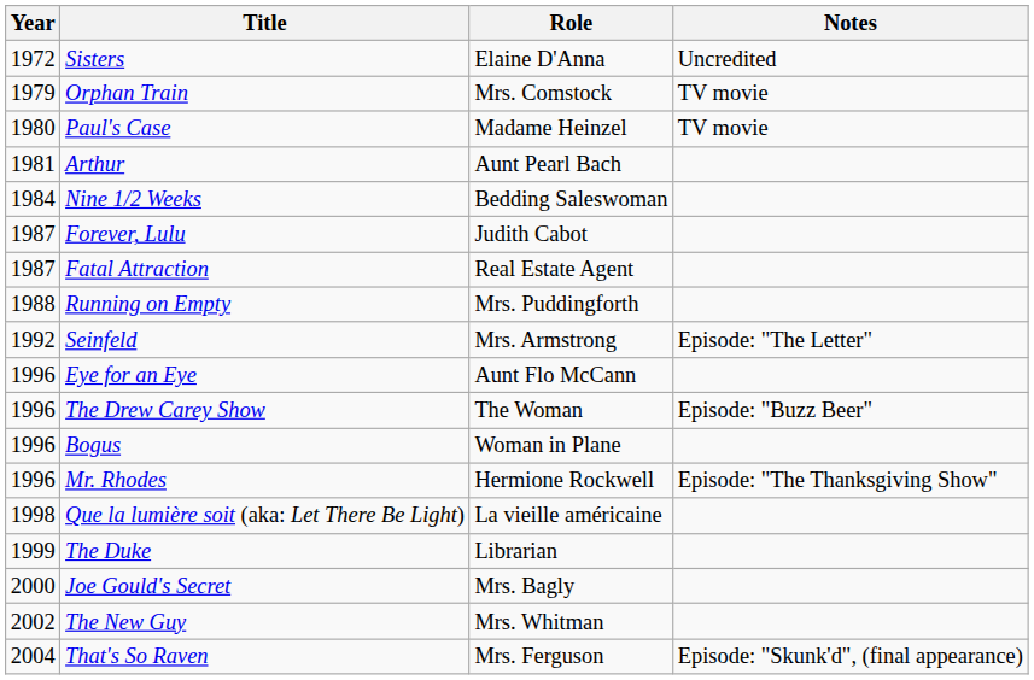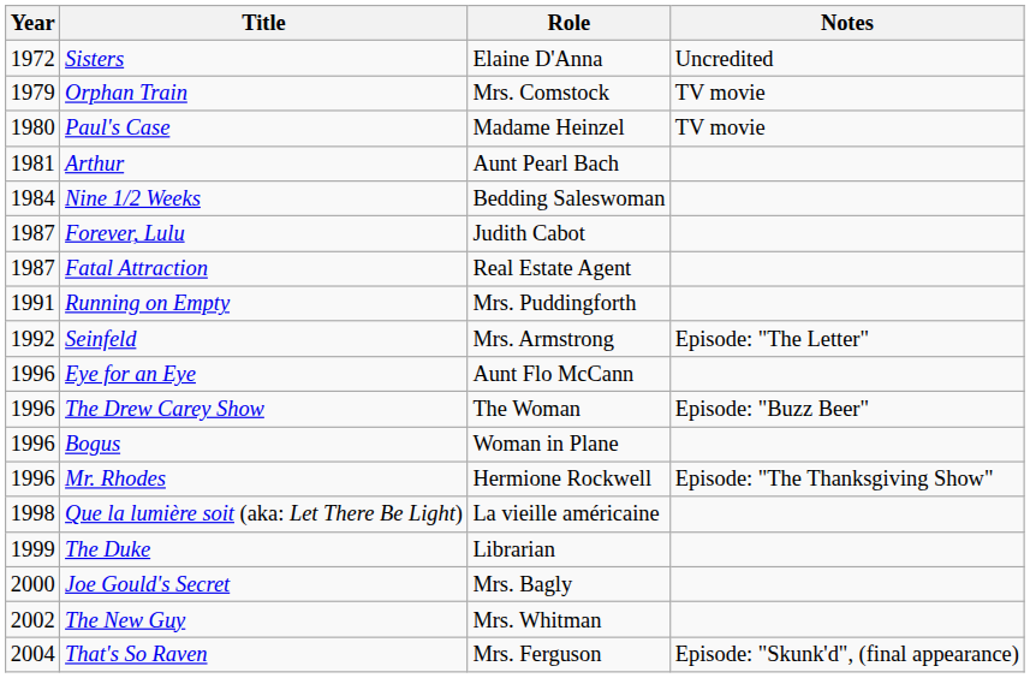 <table class="wikitable">
 <tr>
 <th>Year</th>
 <th>Title</th>
 <th>Role</th>
 <th>Notes</th>
 </tr>
 <tr>
 <td>1972</td>
 <td><em><a href='#'>Sisters</a></em></td>
 <td>Elaine D'Anna</td>
 <td>Uncredited</td>
 </tr>
 <tr>
 <td>1979</td>
 <td><em><a href='#'>Orphan Train</a></em></td>
 <td>Mrs. Comstock</td>
 <td>TV movie</td>
 </tr>
 <tr>
 <td>1980</td>
 <td><em><a href='#'>Paul's Case</a></em></td>
 <td>Madame Heinzel</td>
 <td>TV movie</td>
 </tr>
 <tr>
 <td>1981</td>
 <td><em><a href='#'>Arthur</a></em></td>
 <td>Aunt Pearl Bach</td>
 <td></td>
 </tr>
 <tr>
 <td>1984</td>
 <td><em><a href='#'>Nine 1/2 Weeks</a></em></td>
 <td>Bedding Saleswoman</td>
 <td></td>
 </tr>
 <tr>
 <td>1987</td>
 <td><em><a href='#'>Forever, Lulu</a></em></td>
 <td>Judith Cabot</td>
 <td></td>
 </tr>
 <tr>
 <td>1987</td>
 <td><em><a href='#'>Fatal Attraction</a></em></td>
 <td>Real Estate Agent</td>
 <td></td>
 </tr>
 <tr>
-<td>1988</td>
+<td>1991</td>
 <td><em><a href='#'>Running on Empty</a></em></td>
 <td>Mrs. Puddingforth</td>
 <td></td>
 </tr>
 <tr>
 <td>1992</td>
 <td><em><a href='#'>Seinfeld</a></em></td>
 <td>Mrs. Armstrong</td>
 <td>Episode: "The Letter"</td>
 </tr>
 <tr>
 <td>1996</td>
 <td><em><a href='#'>Eye for an Eye</a></em></td>
 <td>Aunt Flo McCann</td>
 <td></td>
 </tr>
 <tr>
 <td>1996</td>
 <td><em><a href='#'>The Drew Carey Show</a></em></td>
 <td>The Woman</td>
 <td>Episode: "Buzz Beer"</td>
 </tr>
 <tr>
 <td>1996</td>
 <td><em><a href='#'>Bogus</a></em></td>
 <td>Woman in Plane</td>
 <td></td>
 </tr>
 <tr>
 <td>1996</td>
 <td><em><a href='#'>Mr. Rhodes</a></em></td>
 <td>Hermione Rockwell</td>
 <td>Episode: "The Thanksgiving Show"</td>
 </tr>
 <tr>
 <td>1998</td>
 <td><em><a href='#'>Que la lumière soit</a></em> (aka: <em>Let There Be Light</em>)</td>
 <td>La vieille américaine</td>
 <td></td>
 </tr>
 <tr>
 <td>1999</td>
 <td><em><a href='#'>The Duke</a></em></td>
 <td>Librarian</td>
 <td></td>
 </tr>
 <tr>
 <td>2000</td>
 <td><em><a href='#'>Joe Gould's Secret</a></em></td>
 <td>Mrs. Bagly</td>
 <td></td>
 </tr>
 <tr>
 <td>2002</td>
 <td><em><a href='#'>The New Guy</a></em></td>
 <td>Mrs. Whitman</td>
 <td></td>
 </tr>
 <tr>
 <td>2004</td>
 <td><em><a href='#'>That's So Raven</a></em></td>
 <td>Mrs. Ferguson</td>
 <td>Episode: "Skunk'd", (final appearance)</td>
 </tr>
 </table>
